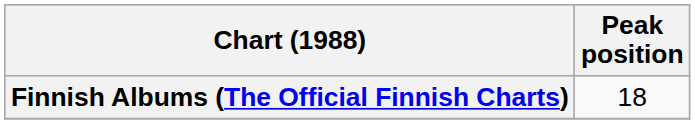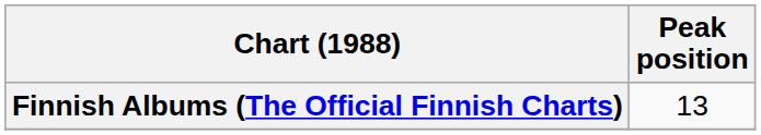 <table class="wikitable sortable plainrowheaders" style="text-align:center">
 <tr>
 <th scope="col">Chart (1988)</th>
 <th scope="col">Peak<br>position</th>
 </tr>
 <tr>
 <th scope="row">Finnish Albums (<a href='#'>The Official Finnish Charts</a>)</th>
-<td align="center">18</td>
+<td align="center">13</td>
 </tr>
 <tr>
 </tr>
 </table>
